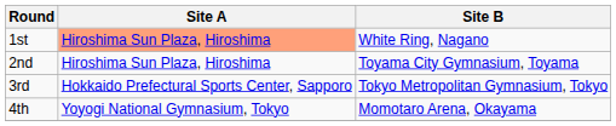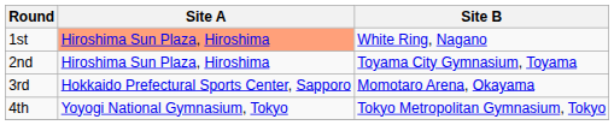 <table class="wikitable">
 <tr>
 <th>Round</th>
 <th>Site A</th>
 <th>Site B</th>
 </tr>
 <tr>
 <td>1st</td>
 <td style="background: lightsalmon;"><a href='#'>Hiroshima Sun Plaza</a>, <a href='#'>Hiroshima</a></td>
 <td><a href='#'>White Ring</a>, <a href='#'>Nagano</a></td>
 </tr>
 <tr>
 <td>2nd</td>
 <td><a href='#'>Hiroshima Sun Plaza</a>, <a href='#'>Hiroshima</a></td>
 <td><a href='#'>Toyama City Gymnasium</a>, <a href='#'>Toyama</a></td>
 </tr>
 <tr>
 <td>3rd</td>
 <td><a href='#'>Hokkaido Prefectural Sports Center</a>, <a href='#'>Sapporo</a></td>
-<td><a href='#'>Tokyo Metropolitan Gymnasium</a>, <a href='#'>Tokyo</a></td>
+<td><a href='#'>Momotaro Arena</a>, <a href='#'>Okayama</a></td>
 </tr>
 <tr>
 <td>4th</td>
 <td><a href='#'>Yoyogi National Gymnasium</a>, <a href='#'>Tokyo</a></td>
-<td><a href='#'>Momotaro Arena</a>, <a href='#'>Okayama</a></td>
+<td><a href='#'>Tokyo Metropolitan Gymnasium</a>, <a href='#'>Tokyo</a></td>
 </tr>
 <tr>
 </tr>
 </table>
